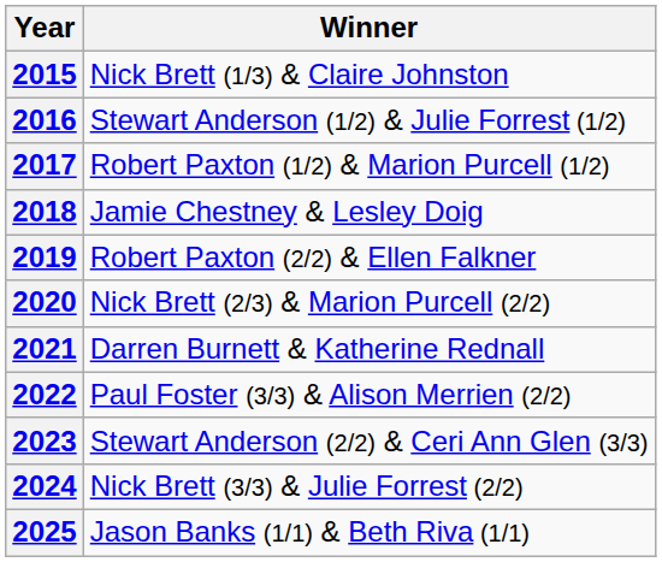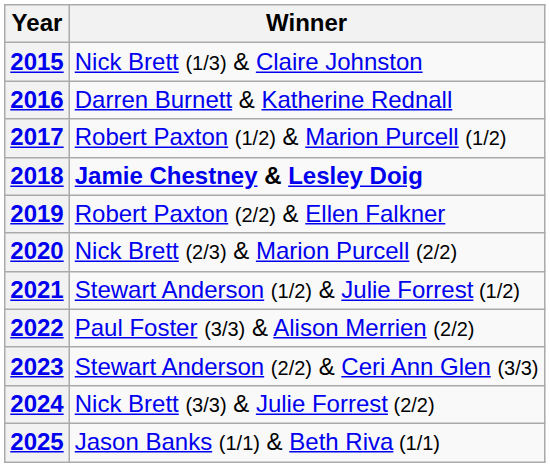 <table class="wikitable">
 <tr>
 <th>Year</th>
 <th>Winner</th>
 </tr>
 <tr>
 <th><a href='#'>2015</a></th>
 <td> <a href='#'>Nick Brett</a> <small>(1/3)</small> &  <a href='#'>Claire Johnston</a></td>
 </tr>
 <tr>
 <th><a href='#'>2016</a></th>
-<td> <a href='#'>Stewart Anderson</a> <small>(1/2)</small> &  <a href='#'>Julie Forrest</a><small> (1/2)</small></td>
+<td> <a href='#'>Darren Burnett</a> &  <a href='#'>Katherine Rednall</a></td>
 </tr>
 <tr>
 <th><a href='#'>2017</a></th>
 <td> <a href='#'>Robert Paxton</a> <small>(1/2)</small> &  <a href='#'>Marion Purcell</a> <small>(1/2)</small></td>
 </tr>
 <tr>
 <th><a href='#'>2018</a></th>
-<td> <a href='#'>Jamie Chestney</a> &  <a href='#'>Lesley Doig</a></td>
+<td><strong> <a href='#'>Jamie Chestney</a> &  <a href='#'>Lesley Doig</a></strong></td>
 </tr>
 <tr>
 <th><a href='#'>2019</a></th>
 <td> <a href='#'>Robert Paxton</a> <small>(2/2)</small> &  <a href='#'>Ellen Falkner</a></td>
 </tr>
 <tr>
 <th><a href='#'>2020</a></th>
 <td> <a href='#'>Nick Brett</a> <small>(2/3)</small> &  <a href='#'>Marion Purcell</a> <small>(2/2)</small></td>
 </tr>
 <tr>
 <th><a href='#'>2021</a></th>
-<td> <a href='#'>Darren Burnett</a> &  <a href='#'>Katherine Rednall</a></td>
+<td> <a href='#'>Stewart Anderson</a> <small>(1/2)</small> &  <a href='#'>Julie Forrest</a><small> (1/2)</small></td>
 </tr>
 <tr>
 <th><a href='#'>2022</a></th>
 <td> <a href='#'>Paul Foster</a> <small>(3/3)</small> &  <a href='#'>Alison Merrien</a> <small>(2/2)</small></td>
 </tr>
 <tr>
 <th><a href='#'>2023</a></th>
 <td> <a href='#'>Stewart Anderson</a> <small>(2/2)</small> &  <a href='#'>Ceri Ann Glen</a> <small>(3/3)</small></td>
 </tr>
 <tr>
 <th><a href='#'>2024</a></th>
 <td> <a href='#'>Nick Brett</a> <small> (3/3)</small> &  <a href='#'>Julie Forrest</a><small> (2/2)</small></td>
 </tr>
 <tr>
 <th><a href='#'>2025</a></th>
 <td> <a href='#'>Jason Banks</a> <small> (1/1)</small> &  <a href='#'>Beth Riva</a><small> (1/1)</small></td>
 </tr>
 </table>
